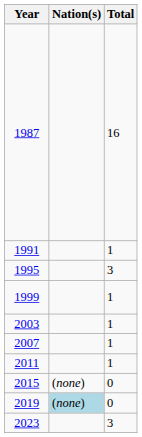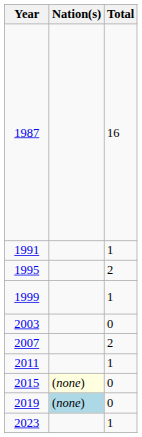 <table class="wikitable">
 <tr>
 <th width=50px>Year</th>
 <th>Nation(s)</th>
 <th>Total</th>
 </tr>
 <tr>
 <td align=center><a href='#'>1987</a></td>
 <td> <br>  <br>  <br>  <br>  <br>  <br>  <br>  <br>  <br>  <br>  <br>  <br>  <br>  <br>  <br> </td>
 <td>16</td>
 </tr>
 <tr>
 <td align=center><a href='#'>1991</a></td>
 <td></td>
 <td>1</td>
 </tr>
 <tr>
 <td align=center><a href='#'>1995</a></td>
 <td> <br> </td>
-<td>3</td>
+<td>2</td>
 </tr>
 <tr>
 <td align=center><a href='#'>1999</a></td>
 <td> <br>  <br> </td>
 <td>1</td>
 </tr>
 <tr>
 <td align=center><a href='#'>2003</a></td>
 <td></td>
-<td>1</td>
+<td>0</td>
 </tr>
 <tr>
 <td align=center><a href='#'>2007</a></td>
 <td></td>
-<td>1</td>
+<td>2</td>
 </tr>
 <tr>
 <td align=center><a href='#'>2011</a></td>
 <td></td>
 <td>1</td>
 </tr>
 <tr>
 <td align=center><a href='#'>2015</a></td>
-<td>(<em>none</em>)</td>
+<td style="background: lightyellow;">(<em>none</em>)</td>
 <td>0</td>
 </tr>
 <tr>
 <td align=center><a href='#'>2019</a></td>
 <td style="background: lightblue;">(<em>none</em>)</td>
 <td>0</td>
 </tr>
 <tr>
 <td align=center><a href='#'>2023</a></td>
 <td></td>
-<td>3</td>
+<td>1</td>
 </tr>
 </table>
